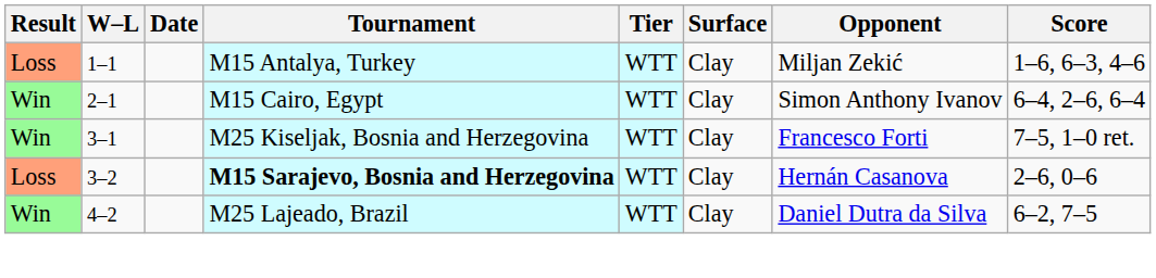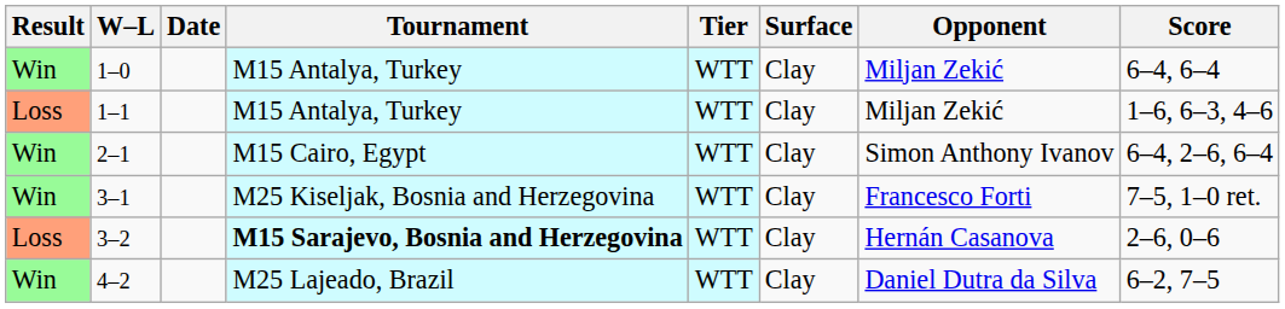 <table class="sortable wikitable">
 <tr>
 <th>Result</th>
 <th class="unsortable">W–L</th>
 <th>Date</th>
 <th>Tournament</th>
 <th>Tier</th>
 <th>Surface</th>
 <th>Opponent</th>
 <th class="unsortable">Score</th>
+</tr>
+<tr>
+<td bgcolor=98FB98>Win</td>
+<td><small>1–0</small></td>
+<td></td>
+<td style="background:#cffcff;">M15 Antalya, Turkey</td>
+<td style="background:#cffcff;">WTT</td>
+<td>Clay</td>
+<td> <a href='#'>Miljan Zekić</a></td>
+<td>6–4, 6–4</td>
 </tr>
 <tr>
 <td bgcolor=FFA07A>Loss</td>
 <td><small>1–1</small></td>
 <td></td>
 <td style="background:#cffcff;">M15 Antalya, Turkey</td>
 <td style="background:#cffcff;">WTT</td>
 <td>Clay</td>
 <td> Miljan Zekić</td>
 <td>1–6, 6–3, 4–6</td>
 </tr>
 <tr>
 <td bgcolor=98FB98>Win</td>
 <td><small>2–1</small></td>
 <td></td>
 <td style="background:#cffcff;">M15 Cairo, Egypt</td>
 <td style="background:#cffcff;">WTT</td>
 <td>Clay</td>
 <td> Simon Anthony Ivanov</td>
 <td>6–4, 2–6, 6–4</td>
 </tr>
 <tr>
 <td bgcolor=98FB98>Win</td>
 <td><small>3–1</small></td>
 <td></td>
 <td style="background:#cffcff;">M25 Kiseljak, Bosnia and Herzegovina</td>
 <td style="background:#cffcff;">WTT</td>
 <td>Clay</td>
 <td> <a href='#'>Francesco Forti</a></td>
 <td>7–5, 1–0 ret.</td>
 </tr>
 <tr>
 <td bgcolor=FFA07A>Loss</td>
 <td><small>3–2</small></td>
 <td></td>
 <td style="background:#cffcff;"><strong>M15 Sarajevo, Bosnia and Herzegovina</strong></td>
 <td style="background:#cffcff;">WTT</td>
 <td>Clay</td>
 <td> <a href='#'>Hernán Casanova</a></td>
 <td>2–6, 0–6</td>
 </tr>
 <tr>
 <td bgcolor=98FB98>Win</td>
 <td><small>4–2</small></td>
 <td></td>
 <td style="background:#cffcff;">M25 Lajeado, Brazil</td>
 <td style="background:#cffcff;">WTT</td>
 <td>Clay</td>
 <td> <a href='#'>Daniel Dutra da Silva</a></td>
 <td>6–2, 7–5</td>
 </tr>
 </table>
